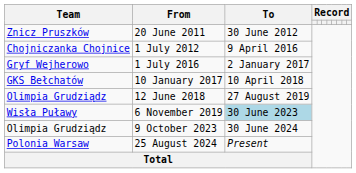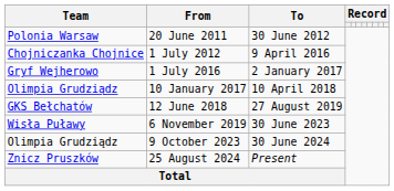 <table class="wikitable" style="text-align: center;">
 <tr>
 <th rowspan="2">Team</th>
 <th rowspan="2">From</th>
 <th rowspan="2">To</th>
 <th colspan="8">Record</th>
 </tr>
 <tr>
 <th></th>
 <th></th>
 <th></th>
 <th></th>
 <th></th>
 <th></th>
 <th></th>
 <th></th>
 </tr>
 <tr>
-<td align=left><a href='#'>Znicz Pruszków</a></td>
+<td align=left><a href='#'>Polonia Warsaw</a></td>
 <td align=left>20 June 2011</td>
 <td align=left>30 June 2012<br></td>
 </tr>
 <tr>
 <td align=left><a href='#'>Chojniczanka Chojnice</a></td>
 <td align=left>1 July 2012</td>
 <td align=left>9 April 2016<br></td>
 </tr>
 <tr>
 <td align=left><a href='#'>Gryf Wejherowo</a></td>
 <td align=left>1 July 2016</td>
 <td align=left>2 January 2017<br></td>
 </tr>
 <tr>
-<td align=left><a href='#'>GKS Bełchatów</a></td>
+<td align=left><a href='#'>Olimpia Grudziądz</a></td>
 <td align=left>10 January 2017</td>
 <td align=left>10 April 2018<br></td>
 </tr>
 <tr>
-<td align=left><a href='#'>Olimpia Grudziądz</a></td>
+<td align=left><a href='#'>GKS Bełchatów</a></td>
 <td align=left>12 June 2018</td>
 <td align=left>27 August 2019<br></td>
 </tr>
 <tr>
 <td align=left><a href='#'>Wisła Puławy</a></td>
 <td align=left>6 November 2019</td>
-<td align=left style="background: lightblue;">30 June 2023<br></td>
+<td align=left>30 June 2023<br></td>
 </tr>
 <tr>
 <td align=left>Olimpia Grudziądz</td>
 <td align=left>9 October 2023</td>
 <td align=left>30 June 2024<br></td>
 </tr>
 <tr>
-<td align=left><a href='#'>Polonia Warsaw</a></td>
+<td align=left><a href='#'>Znicz Pruszków</a></td>
 <td align=left>25 August 2024</td>
 <td align=left><em>Present</em><br></td>
 </tr>
 <tr>
 <th colspan="3">Total<br></th>
 </tr>
 </table>
